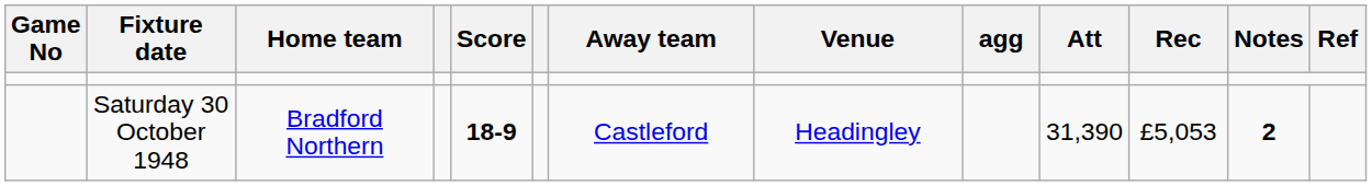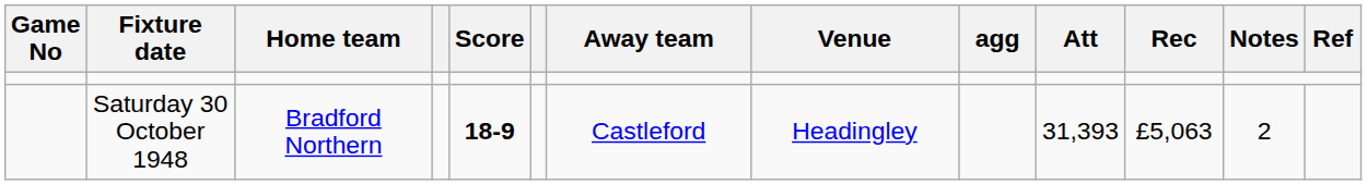 <table class="wikitable" style="text-align:center;">
 <tr>
 <th width=20 abbr="No">Game No</th>
 <th width=100 abbr="Date">Fixture date</th>
 <th width=150 abbr="Home team">Home team</th>
 <th width=5 abbr="space"></th>
 <th width=20 abbr="Score">Score</th>
 <th width=5 abbr="space"></th>
 <th width=150 abbr="Away team">Away team</th>
 <th width=150 abbr="Venue">Venue</th>
 <th width=50 abbr="agg">agg</th>
 <th width=45 abbr="Att">Att</th>
 <th width=60 abbr="Rec">Rec</th>
 <th width=20 abbr="Notes">Notes</th>
 <th width=30 abbr="Ref">Ref</th>
 </tr>
 <tr>
 <td></td>
 <td></td>
 <td></td>
 <td></td>
 <td></td>
 <td></td>
 <td></td>
 <td></td>
 <td></td>
 <td></td>
 <td></td>
 </tr>
 <tr>
 <td></td>
 <td>Saturday 30 October 1948</td>
 <td><a href='#'>Bradford Northern</a></td>
 <td></td>
 <td><strong>18-9</strong></td>
 <td></td>
 <td><a href='#'>Castleford</a></td>
 <td><a href='#'>Headingley</a></td>
 <td></td>
-<td>31,390</td>
-<td>£5,053</td>
-<td><strong>2</strong></td>
+<td>31,393</td>
+<td>£5,063</td>
+<td>2</td>
 <td></td>
 </tr>
 </table>
